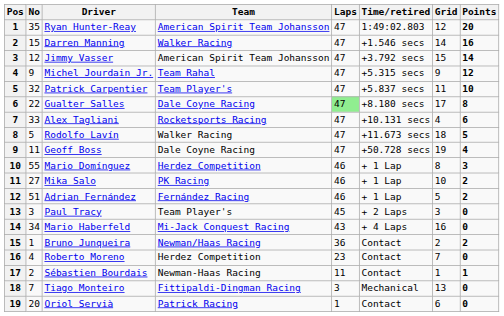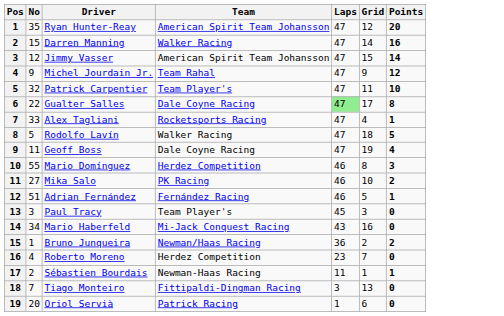 <table class="wikitable" style="font-size:95%;">
 <tr>
 <th>Pos</th>
 <th>No</th>
 <th>Driver</th>
 <th>Team</th>
 <th>Laps</th>
-<th>Time/retired</th>
 <th>Grid</th>
 <th>Points</th>
 </tr>
 <tr>
 <th>1</th>
 <td>35</td>
 <td> <a href='#'>Ryan Hunter-Reay</a></td>
 <td><a href='#'>American Spirit Team Johansson</a></td>
 <td>47</td>
-<td>1:49:02.803</td>
 <td>12</td>
 <td><strong>20</strong></td>
 </tr>
 <tr>
 <th>2</th>
 <td>15</td>
 <td> <a href='#'>Darren Manning</a></td>
 <td><a href='#'>Walker Racing</a></td>
 <td>47</td>
-<td>+1.546 secs</td>
 <td>14</td>
 <td><strong>16</strong></td>
 </tr>
 <tr>
 <th>3</th>
 <td>12</td>
 <td> <a href='#'>Jimmy Vasser</a></td>
 <td>American Spirit Team Johansson</td>
 <td>47</td>
-<td>+3.792 secs</td>
 <td>15</td>
 <td><strong>14</strong></td>
 </tr>
 <tr>
 <th>4</th>
 <td>9</td>
 <td> <a href='#'>Michel Jourdain Jr.</a></td>
 <td><a href='#'>Team Rahal</a></td>
 <td>47</td>
-<td>+5.315 secs</td>
 <td>9</td>
 <td><strong>12</strong></td>
 </tr>
 <tr>
 <th>5</th>
 <td>32</td>
 <td> <a href='#'>Patrick Carpentier</a></td>
 <td><a href='#'>Team Player's</a></td>
 <td>47</td>
-<td>+5.837 secs</td>
 <td>11</td>
 <td><strong>10</strong></td>
 </tr>
 <tr>
 <th>6</th>
 <td>22</td>
 <td> <a href='#'>Gualter Salles</a></td>
 <td><a href='#'>Dale Coyne Racing</a></td>
 <td style="background: lightgreen;">47</td>
-<td>+8.180 secs</td>
 <td>17</td>
 <td><strong>8</strong></td>
 </tr>
 <tr>
 <th>7</th>
 <td>33</td>
 <td> <a href='#'>Alex Tagliani</a></td>
 <td><a href='#'>Rocketsports Racing</a></td>
 <td>47</td>
-<td>+10.131 secs</td>
 <td>4</td>
-<td><strong>6</strong></td>
+<td><strong>1</strong></td>
 </tr>
 <tr>
 <th>8</th>
 <td>5</td>
 <td> <a href='#'>Rodolfo Lavín</a></td>
 <td>Walker Racing</td>
 <td>47</td>
-<td>+11.673 secs</td>
 <td>18</td>
 <td><strong>5</strong></td>
 </tr>
 <tr>
 <th>9</th>
 <td>11</td>
 <td> <a href='#'>Geoff Boss</a></td>
 <td>Dale Coyne Racing</td>
 <td>47</td>
-<td>+50.728 secs</td>
 <td>19</td>
 <td><strong>4</strong></td>
 </tr>
 <tr>
 <th>10</th>
 <td>55</td>
 <td> <a href='#'>Mario Domínguez</a></td>
 <td><a href='#'>Herdez Competition</a></td>
 <td>46</td>
-<td>+ 1 Lap</td>
 <td>8</td>
 <td><strong>3</strong></td>
 </tr>
 <tr>
 <th>11</th>
 <td>27</td>
 <td> <a href='#'>Mika Salo</a></td>
 <td><a href='#'>PK Racing</a></td>
 <td>46</td>
-<td>+ 1 Lap</td>
 <td>10</td>
 <td><strong>2</strong></td>
 </tr>
 <tr>
 <th>12</th>
 <td>51</td>
 <td> <a href='#'>Adrian Fernández</a></td>
 <td><a href='#'>Fernández Racing</a></td>
 <td>46</td>
-<td>+ 1 Lap</td>
 <td>5</td>
-<td><strong>2</strong></td>
+<td><strong>1</strong></td>
 </tr>
 <tr>
 <th>13</th>
 <td>3</td>
 <td> <a href='#'>Paul Tracy</a></td>
 <td>Team Player's</td>
 <td>45</td>
-<td>+ 2 Laps</td>
 <td>3</td>
 <td><strong>0</strong></td>
 </tr>
 <tr>
 <th>14</th>
 <td>34</td>
 <td> <a href='#'>Mario Haberfeld</a></td>
 <td><a href='#'>Mi-Jack Conquest Racing</a></td>
 <td>43</td>
-<td>+ 4 Laps</td>
 <td>16</td>
 <td><strong>0</strong></td>
 </tr>
 <tr>
 <th>15</th>
 <td>1</td>
 <td> <a href='#'>Bruno Junqueira</a></td>
 <td><a href='#'>Newman/Haas Racing</a></td>
 <td>36</td>
-<td>Contact</td>
 <td>2</td>
 <td><strong>2</strong></td>
 </tr>
 <tr>
 <th>16</th>
 <td>4</td>
 <td> <a href='#'>Roberto Moreno</a></td>
 <td>Herdez Competition</td>
 <td>23</td>
-<td>Contact</td>
 <td>7</td>
 <td><strong>0</strong></td>
 </tr>
 <tr>
 <th>17</th>
 <td>2</td>
 <td> <a href='#'>Sébastien Bourdais</a></td>
 <td>Newman-Haas Racing</td>
 <td>11</td>
-<td>Contact</td>
 <td>1</td>
 <td><strong>1</strong></td>
 </tr>
 <tr>
 <th>18</th>
 <td>7</td>
 <td> <a href='#'>Tiago Monteiro</a></td>
 <td><a href='#'>Fittipaldi-Dingman Racing</a></td>
 <td>3</td>
-<td>Mechanical</td>
 <td>13</td>
 <td><strong>0</strong></td>
 </tr>
 <tr>
 <th>19</th>
 <td>20</td>
 <td> <a href='#'>Oriol Servià</a></td>
 <td><a href='#'>Patrick Racing</a></td>
 <td>1</td>
-<td>Contact</td>
 <td>6</td>
 <td><strong>0</strong></td>
 </tr>
 </table>
